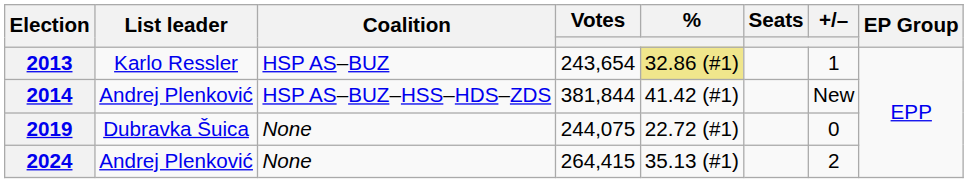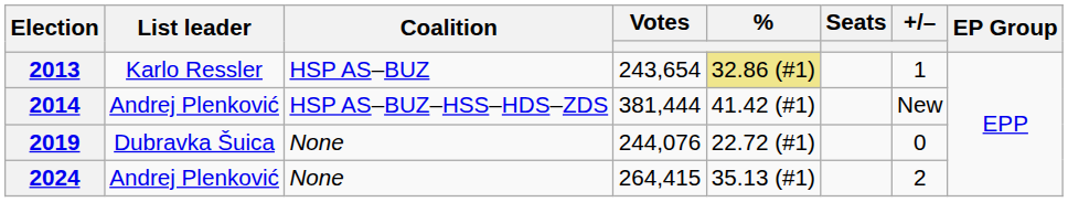 <table class="wikitable" style="text-align:center;">
 <tr>
 <th rowspan=2>Election</th>
 <th rowspan=2>List leader</th>
 <th rowspan=2>Coalition</th>
 <th>Votes</th>
 <th>%</th>
 <th>Seats</th>
 <th>+/–</th>
 <th rowspan=2>EP Group</th>
 </tr>
 <tr>
 <th colspan=2></th>
 <th colspan=2></th>
 </tr>
 <tr>
 <th><a href='#'>2013</a></th>
 <td><a href='#'>Karlo Ressler</a></td>
 <td align=left><a href='#'>HSP AS</a>–<a href='#'>BUZ</a></td>
 <td>243,654</td>
 <td style="background: khaki;">32.86 (#1)</td>
 <td></td>
 <td> 1</td>
 <td rowspan=4><a href='#'>EPP</a></td>
 </tr>
 <tr>
 <th><a href='#'>2014</a></th>
 <td><a href='#'>Andrej Plenković</a></td>
 <td align=left><a href='#'>HSP AS</a>–<a href='#'>BUZ</a>–<a href='#'>HSS</a>–<a href='#'>HDS</a>–<a href='#'>ZDS</a></td>
-<td>381,844</td>
+<td>381,444</td>
 <td>41.42 (#1)</td>
 <td></td>
 <td>New</td>
 </tr>
 <tr>
 <th><a href='#'>2019</a></th>
 <td><a href='#'>Dubravka Šuica</a></td>
 <td align=left><em>None</em></td>
-<td>244,075</td>
+<td>244,076</td>
 <td>22.72 (#1)</td>
 <td></td>
 <td> 0</td>
 </tr>
 <tr>
 <th><a href='#'>2024</a></th>
 <td><a href='#'>Andrej Plenković</a></td>
 <td align=left><em>None</em></td>
 <td>264,415</td>
 <td>35.13 (#1)</td>
 <td></td>
 <td> 2</td>
 </tr>
 </table>
